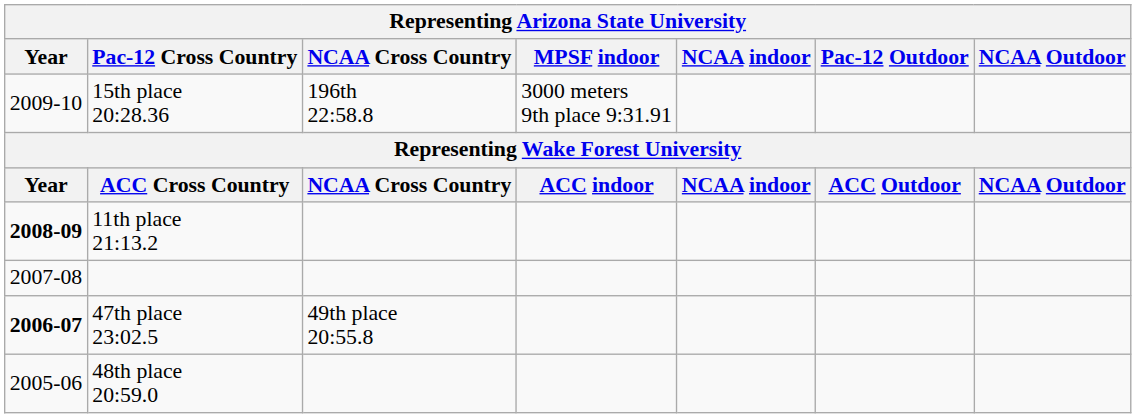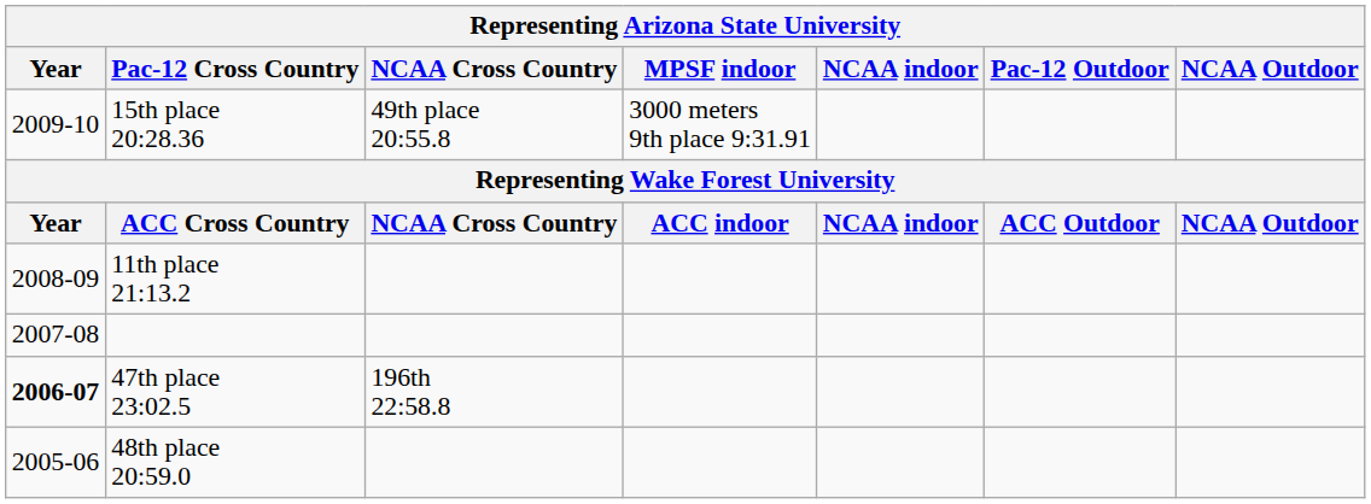 <table class="wikitable sortable">
 <tr>
 <th colspan="7">Representing <a href='#'>Arizona State University</a></th>
 </tr>
 <tr>
 <th>Year</th>
 <th><a href='#'>Pac-12</a> Cross Country</th>
 <th><a href='#'>NCAA</a> Cross Country</th>
 <th><a href='#'>MPSF</a> <a href='#'>indoor</a></th>
 <th><a href='#'>NCAA</a> <a href='#'>indoor</a></th>
 <th><a href='#'>Pac-12</a> <a href='#'>Outdoor</a></th>
 <th><a href='#'>NCAA</a> <a href='#'>Outdoor</a></th>
 </tr>
 <tr>
 <td>2009-10</td>
 <td>15th place<br>20:28.36</td>
-<td>196th<br>22:58.8</td>
+<td>49th place<br>20:55.8</td>
 <td>3000 meters<br>9th place 9:31.91</td>
 <td></td>
 <td></td>
 <td></td>
 </tr>
 <tr>
 <th colspan="7">Representing <a href='#'>Wake Forest University</a></th>
 </tr>
 <tr>
 <th>Year</th>
 <th><a href='#'>ACC</a> Cross Country</th>
 <th><a href='#'>NCAA</a> Cross Country</th>
 <th><a href='#'>ACC</a> <a href='#'>indoor</a></th>
 <th><a href='#'>NCAA</a> <a href='#'>indoor</a></th>
 <th><a href='#'>ACC</a> <a href='#'>Outdoor</a></th>
 <th><a href='#'>NCAA</a> <a href='#'>Outdoor</a></th>
 </tr>
 <tr>
-<td><strong>2008-09</strong></td>
+<td>2008-09</td>
 <td>11th place<br>21:13.2</td>
 <td></td>
 <td></td>
 <td></td>
 <td></td>
 <td></td>
 </tr>
 <tr>
 <td>2007-08</td>
 <td></td>
 <td></td>
 <td></td>
 <td></td>
 <td></td>
 <td></td>
 </tr>
 <tr>
 <td><strong>2006-07</strong></td>
 <td>47th place<br>23:02.5</td>
-<td>49th place<br>20:55.8</td>
+<td>196th<br>22:58.8</td>
 <td></td>
 <td></td>
 <td></td>
 <td></td>
 </tr>
 <tr>
 <td>2005-06</td>
 <td>48th place<br>20:59.0</td>
 <td></td>
 <td></td>
 <td></td>
 <td></td>
 <td><br></td>
 </tr>
 </table>
